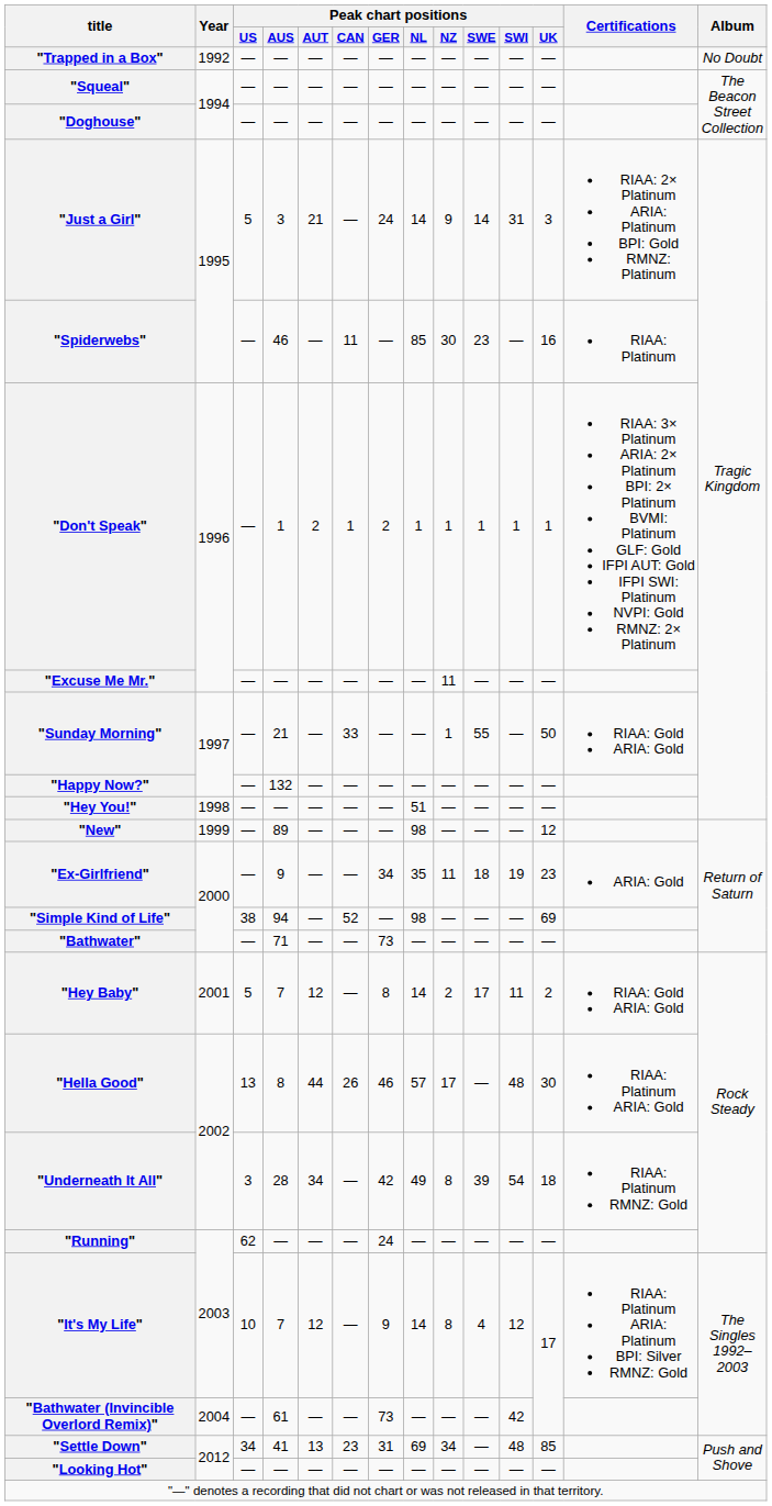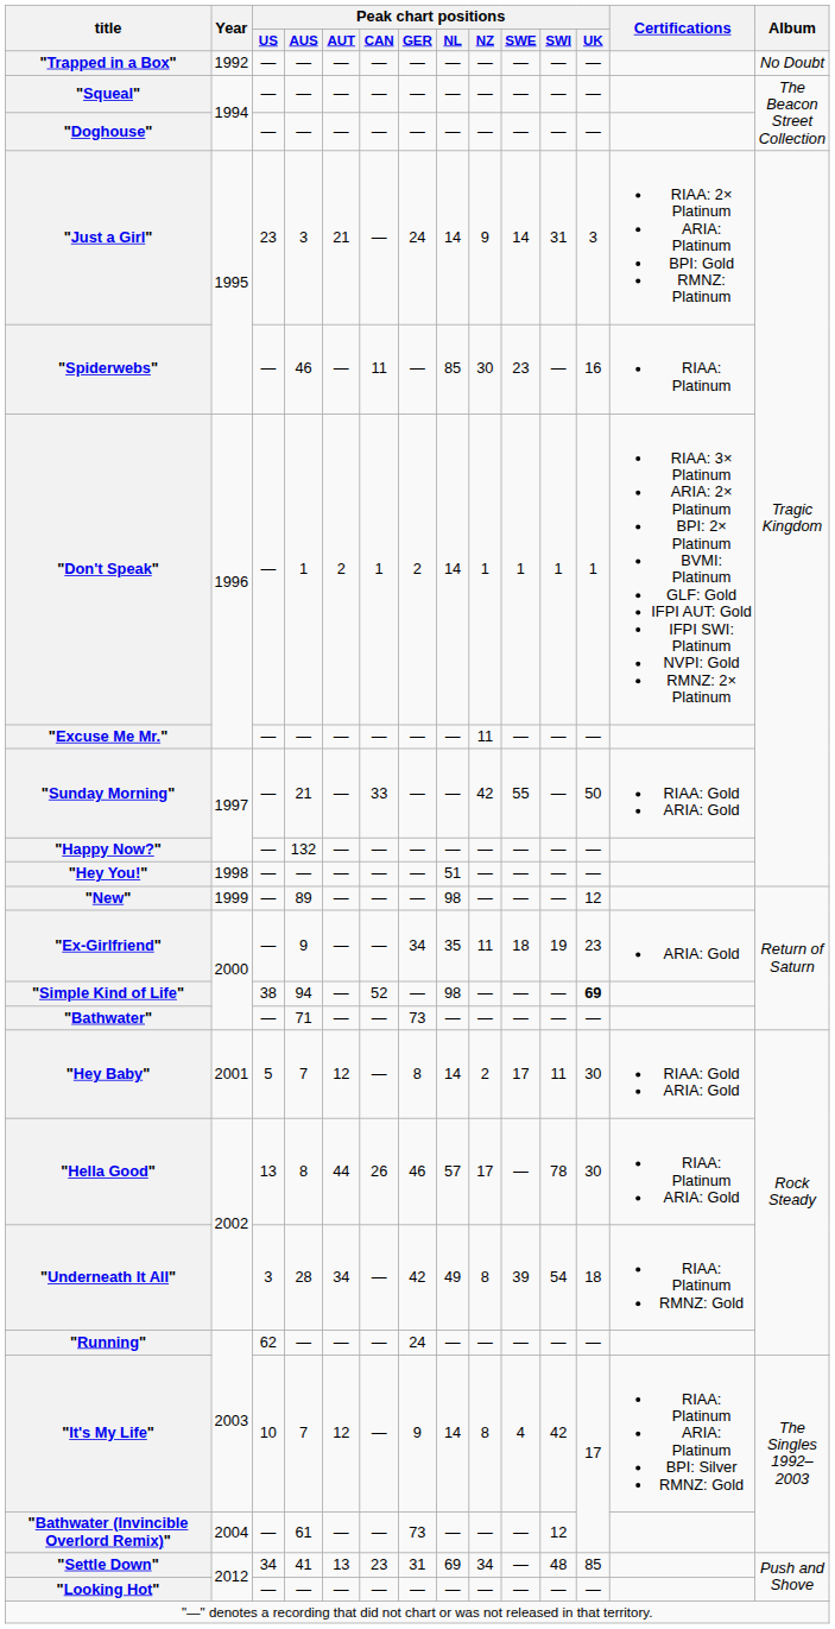 <table class="wikitable plainrowheaders" style="text-align:center;">
 <tr>
 <th scope="col" rowspan="2" style="width:20em;">title</th>
 <th scope="col" rowspan="2">Year</th>
 <th scope="col" colspan="10">Peak chart positions</th>
 <th scope="col" rowspan="2" style="width:12em;"><a href='#'>Certifications</a></th>
 <th scope="col" rowspan="2">Album</th>
 </tr>
 <tr>
 <th scope="col" style="width:2.5em;font-size:90%"><a href='#'>US</a><br></th>
 <th scope="col" style="width:2.5em;font-size:90%"><a href='#'>AUS</a><br></th>
 <th scope="col" style="width:2.5em;font-size:90%"><a href='#'>AUT</a><br></th>
 <th scope="col" style="width:2.5em;font-size:90%"><a href='#'>CAN</a><br></th>
 <th scope="col" style="width:2.5em;font-size:90%"><a href='#'>GER</a><br></th>
 <th scope="col" style="width:2.5em;font-size:90%"><a href='#'>NL</a><br></th>
 <th scope="col" style="width:2.5em;font-size:90%"><a href='#'>NZ</a><br></th>
 <th scope="col" style="width:2.5em;font-size:90%"><a href='#'>SWE</a><br></th>
 <th scope="col" style="width:2.5em;font-size:90%"><a href='#'>SWI</a><br></th>
 <th scope="col" style="width:2.5em;font-size:90%"><a href='#'>UK</a><br></th>
 </tr>
 <tr>
 <th scope="row">"<a href='#'>Trapped in a Box</a>"</th>
 <td>1992</td>
 <td>—</td>
 <td>—</td>
 <td>—</td>
 <td>—</td>
 <td>—</td>
 <td>—</td>
 <td>—</td>
 <td>—</td>
 <td>—</td>
 <td>—</td>
 <td></td>
 <td><em>No Doubt</em></td>
 </tr>
 <tr>
 <th scope="row">"<a href='#'>Squeal</a>"</th>
 <td rowspan="2">1994</td>
 <td>—</td>
 <td>—</td>
 <td>—</td>
 <td>—</td>
 <td>—</td>
 <td>—</td>
 <td>—</td>
 <td>—</td>
 <td>—</td>
 <td>—</td>
 <td></td>
 <td rowspan="2"><em>The Beacon Street Collection</em></td>
 </tr>
 <tr>
 <th scope="row">"<a href='#'>Doghouse</a>"</th>
 <td>—</td>
 <td>—</td>
 <td>—</td>
 <td>—</td>
 <td>—</td>
 <td>—</td>
 <td>—</td>
 <td>—</td>
 <td>—</td>
 <td>—</td>
 <td></td>
 </tr>
 <tr>
 <th scope="row">"<a href='#'>Just a Girl</a>"</th>
 <td rowspan="2">1995</td>
-<td>5</td>
+<td>23</td>
 <td>3</td>
 <td>21</td>
 <td>—</td>
 <td>24</td>
 <td>14</td>
 <td>9</td>
 <td>14</td>
 <td>31</td>
 <td>3</td>
 <td><br><ul><li>RIAA: 2× Platinum</li><li>ARIA: Platinum</li><li>BPI: Gold</li><li>RMNZ: Platinum</li></ul></td>
 <td rowspan="7"><em>Tragic Kingdom</em></td>
 </tr>
 <tr>
 <th scope="row">"<a href='#'>Spiderwebs</a>"</th>
 <td>—</td>
 <td>46</td>
 <td>—</td>
 <td>11</td>
 <td>—</td>
 <td>85</td>
 <td>30</td>
 <td>23</td>
 <td>—</td>
 <td>16</td>
 <td><br><ul><li>RIAA: Platinum</li></ul></td>
 </tr>
 <tr>
 <th scope="row">"<a href='#'>Don't Speak</a>"</th>
 <td rowspan="2">1996</td>
 <td>—</td>
 <td>1</td>
 <td>2</td>
 <td>1</td>
 <td>2</td>
-<td>1</td>
+<td>14</td>
 <td>1</td>
 <td>1</td>
 <td>1</td>
 <td>1</td>
 <td><br><ul><li>RIAA: 3× Platinum</li><li>ARIA: 2× Platinum</li><li>BPI: 2× Platinum</li><li>BVMI: Platinum</li><li>GLF: Gold</li><li>IFPI AUT: Gold</li><li>IFPI SWI: Platinum</li><li>NVPI: Gold</li><li>RMNZ: 2× Platinum</li></ul></td>
 </tr>
 <tr>
 <th scope="row">"<a href='#'>Excuse Me Mr.</a>"</th>
 <td>—</td>
 <td>—</td>
 <td>—</td>
 <td>—</td>
 <td>—</td>
 <td>—</td>
 <td>11</td>
 <td>—</td>
 <td>—</td>
 <td>—</td>
 <td></td>
 </tr>
 <tr>
 <th scope="row">"<a href='#'>Sunday Morning</a>"</th>
 <td rowspan="2">1997</td>
 <td>—</td>
 <td>21</td>
 <td>—</td>
 <td>33</td>
 <td>—</td>
 <td>—</td>
-<td>1</td>
+<td>42</td>
 <td>55</td>
 <td>—</td>
 <td>50</td>
 <td><br><ul><li>RIAA: Gold</li><li>ARIA: Gold</li></ul></td>
 </tr>
 <tr>
 <th scope="row">"<a href='#'>Happy Now?</a>"</th>
 <td>—</td>
 <td>132</td>
 <td>—</td>
 <td>—</td>
 <td>—</td>
 <td>—</td>
 <td>—</td>
 <td>—</td>
 <td>—</td>
 <td>—</td>
 <td></td>
 </tr>
 <tr>
 <th scope="row">"<a href='#'>Hey You!</a>"</th>
 <td>1998</td>
 <td>—</td>
 <td>—</td>
 <td>—</td>
 <td>—</td>
 <td>—</td>
 <td>51</td>
 <td>—</td>
 <td>—</td>
 <td>—</td>
 <td>—</td>
 <td></td>
 </tr>
 <tr>
 <th scope="row">"<a href='#'>New</a>"</th>
 <td>1999</td>
 <td>—</td>
 <td>89</td>
 <td>—</td>
 <td>—</td>
 <td>—</td>
 <td>98</td>
 <td>—</td>
 <td>—</td>
 <td>—</td>
 <td>12</td>
 <td></td>
 <td rowspan="4"><em>Return of Saturn</em></td>
 </tr>
 <tr>
 <th scope="row">"<a href='#'>Ex-Girlfriend</a>"</th>
 <td rowspan="3">2000</td>
 <td>—</td>
 <td>9</td>
 <td>—</td>
 <td>—</td>
 <td>34</td>
 <td>35</td>
 <td>11</td>
 <td>18</td>
 <td>19</td>
 <td>23</td>
 <td><br><ul><li>ARIA: Gold</li></ul></td>
 </tr>
 <tr>
 <th scope="row">"<a href='#'>Simple Kind of Life</a>"</th>
 <td>38</td>
 <td>94</td>
 <td>—</td>
 <td>52</td>
 <td>—</td>
 <td>98</td>
 <td>—</td>
 <td>—</td>
 <td>—</td>
-<td>69</td>
+<td><strong>69</strong></td>
 <td></td>
 </tr>
 <tr>
 <th scope="row">"<a href='#'>Bathwater</a>"</th>
 <td>—</td>
 <td>71</td>
 <td>—</td>
 <td>—</td>
 <td>73</td>
 <td>—</td>
 <td>—</td>
 <td>—</td>
 <td>—</td>
 <td>—</td>
 <td></td>
 </tr>
 <tr>
 <th scope="row">"<a href='#'>Hey Baby</a>"<br></th>
 <td>2001</td>
 <td>5</td>
 <td>7</td>
 <td>12</td>
 <td>—</td>
 <td>8</td>
 <td>14</td>
 <td>2</td>
 <td>17</td>
 <td>11</td>
-<td>2</td>
+<td>30</td>
 <td><br><ul><li>RIAA: Gold</li><li>ARIA: Gold</li></ul></td>
 <td rowspan="4"><em>Rock Steady</em></td>
 </tr>
 <tr>
 <th scope="row">"<a href='#'>Hella Good</a>"</th>
 <td rowspan="2">2002</td>
 <td>13</td>
 <td>8</td>
 <td>44</td>
 <td>26</td>
 <td>46</td>
 <td>57</td>
 <td>17</td>
 <td>—</td>
-<td>48</td>
+<td>78</td>
 <td>30</td>
 <td><br><ul><li>RIAA: Platinum</li><li>ARIA: Gold</li></ul></td>
 </tr>
 <tr>
 <th scope="row">"<a href='#'>Underneath It All</a>"<br></th>
 <td>3</td>
 <td>28</td>
 <td>34</td>
 <td>—</td>
 <td>42</td>
 <td>49</td>
 <td>8</td>
 <td>39</td>
 <td>54</td>
 <td>18</td>
 <td><br><ul><li>RIAA: Platinum</li><li>RMNZ: Gold</li></ul></td>
 </tr>
 <tr>
 <th scope="row">"<a href='#'>Running</a>"</th>
 <td rowspan="2">2003</td>
 <td>62</td>
 <td>—</td>
 <td>—</td>
 <td>—</td>
 <td>24</td>
 <td>—</td>
 <td>—</td>
 <td>—</td>
 <td>—</td>
 <td>—</td>
 <td></td>
 </tr>
 <tr>
 <th scope="row">"<a href='#'>It's My Life</a>"</th>
 <td>10</td>
 <td>7</td>
 <td>12</td>
 <td>—</td>
 <td>9</td>
 <td>14</td>
 <td>8</td>
 <td>4</td>
-<td>12</td>
+<td>42</td>
 <td rowspan="2">17</td>
 <td><br><ul><li>RIAA: Platinum</li><li>ARIA: Platinum</li><li>BPI: Silver</li><li>RMNZ: Gold</li></ul></td>
 <td rowspan="2"><em>The Singles 1992–2003</em></td>
 </tr>
 <tr>
 <th scope="row">"<a href='#'>Bathwater (Invincible Overlord Remix)</a>"</th>
 <td>2004</td>
 <td>—</td>
 <td>61</td>
 <td>—</td>
 <td>—</td>
 <td>73</td>
 <td>—</td>
 <td>—</td>
 <td>—</td>
-<td>42</td>
+<td>12</td>
 </tr>
 <tr>
 <th scope="row">"<a href='#'>Settle Down</a>"</th>
 <td rowspan="2">2012</td>
 <td>34</td>
 <td>41</td>
 <td>13</td>
 <td>23</td>
 <td>31</td>
 <td>69</td>
 <td>34</td>
 <td>—</td>
 <td>48</td>
 <td>85</td>
 <td></td>
 <td rowspan="2"><em>Push and Shove</em></td>
 </tr>
 <tr>
 <th scope="row">"<a href='#'>Looking Hot</a>"</th>
 <td>—</td>
 <td>—</td>
 <td>—</td>
 <td>—</td>
 <td>—</td>
 <td>—</td>
 <td>—</td>
 <td>—</td>
 <td>—</td>
 <td>—</td>
 </tr>
 <tr>
 <td colspan="14" style="font-size:90%">"—" denotes a recording that did not chart or was not released in that territory.</td>
 </tr>
 </table>
